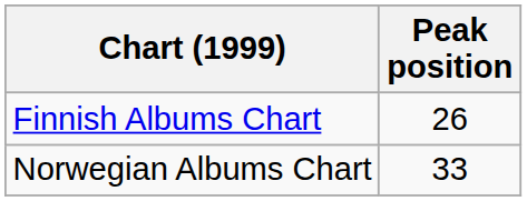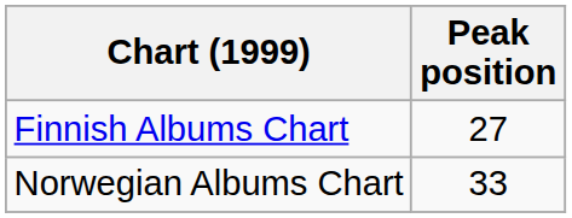 <table class="wikitable sortable">
 <tr>
 <th>Chart (1999)</th>
 <th>Peak<br>position</th>
 </tr>
 <tr>
 <td><a href='#'>Finnish Albums Chart</a></td>
-<td style="text-align: center; ">26</td>
+<td style="text-align: center; ">27</td>
 </tr>
 <tr>
 <td>Norwegian Albums Chart</td>
 <td style="text-align: center; ">33</td>
 </tr>
 </table>
